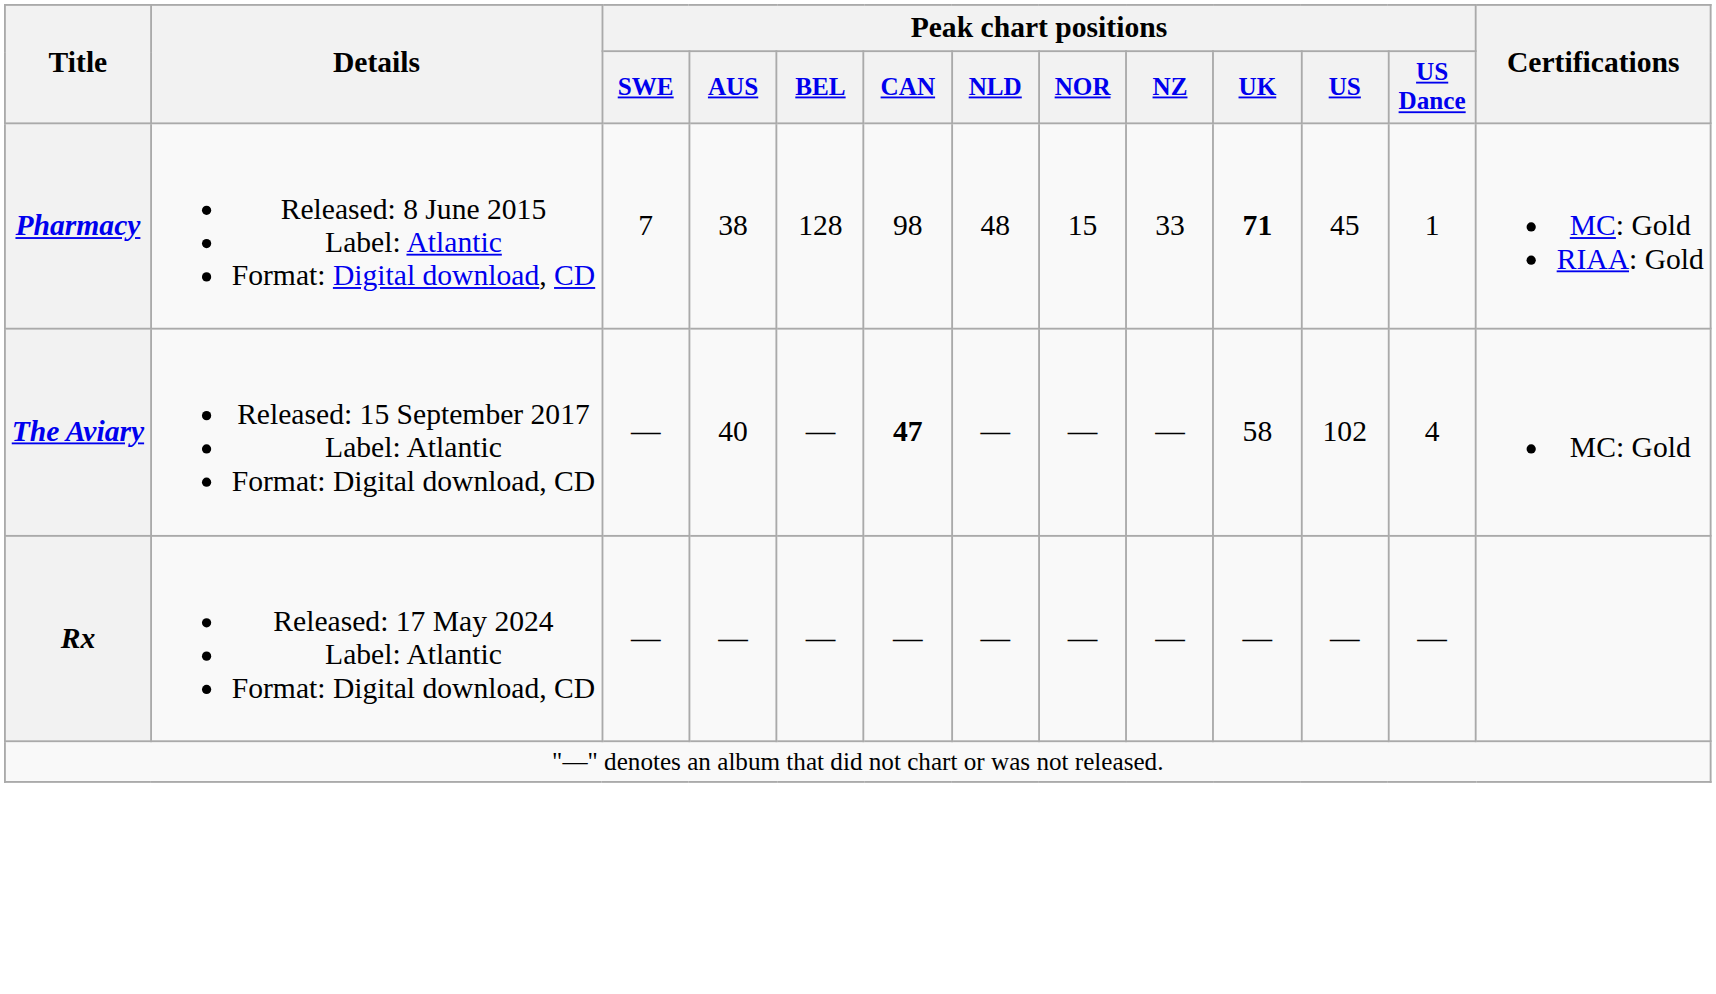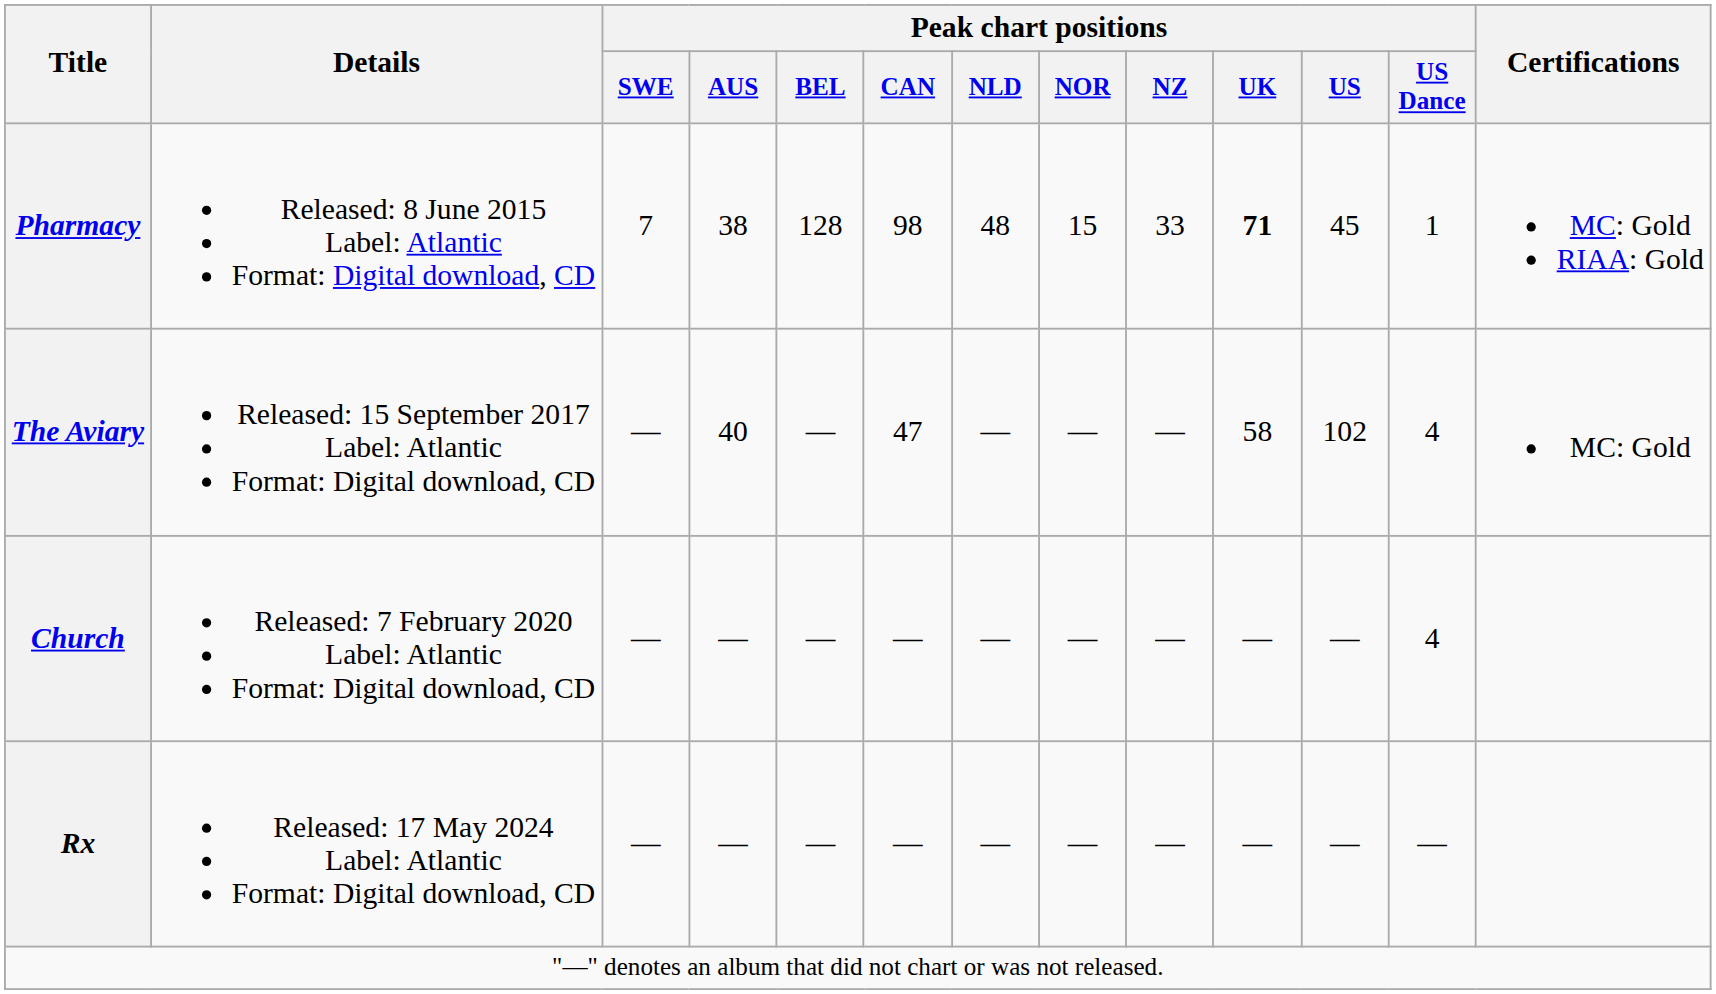 <table class="wikitable plainrowheaders" style="text-align:center;">
 <tr>
 <th scope="col" rowspan="2">Title</th>
 <th scope="col" rowspan="2">Details</th>
 <th scope="col" colspan="10">Peak chart positions</th>
 <th scope="col" rowspan="2">Certifications</th>
 </tr>
 <tr>
 <th scope="col" style="width:3em;font-size:85%;"><a href='#'>SWE</a><br></th>
 <th scope="col" style="width:3em;font-size:85%;"><a href='#'>AUS</a><br></th>
 <th scope="col" style="width:3em;font-size:85%;"><a href='#'>BEL</a><br></th>
 <th scope="col" style="width:3em;font-size:85%;"><a href='#'>CAN</a><br></th>
 <th scope="col" style="width:3em;font-size:85%;"><a href='#'>NLD</a><br></th>
 <th scope="col" style="width:3em;font-size:85%;"><a href='#'>NOR</a><br></th>
 <th scope="col" style="width:3em;font-size:85%;"><a href='#'>NZ</a><br></th>
 <th scope="col" style="width:3em;font-size:85%;"><a href='#'>UK</a><br></th>
 <th scope="col" style="width:3em;font-size:85%;"><a href='#'>US</a><br></th>
 <th scope="col" style="width:3em;font-size:85%;"><a href='#'>US Dance</a><br></th>
 </tr>
 <tr>
 <th scope="row"><em><a href='#'>Pharmacy</a></em></th>
 <td><br><ul><li>Released: 8 June 2015</li><li>Label: <a href='#'>Atlantic</a></li><li>Format: <a href='#'>Digital download</a>, <a href='#'>CD</a></li></ul></td>
 <td>7</td>
 <td>38</td>
 <td>128</td>
 <td>98</td>
 <td>48</td>
 <td>15</td>
 <td>33</td>
 <td><strong>71</strong></td>
 <td>45</td>
 <td>1</td>
 <td><br><ul><li><a href='#'>MC</a>: Gold</li><li><a href='#'>RIAA</a>: Gold</li></ul></td>
 </tr>
 <tr>
 <th scope="row"><em><a href='#'>The Aviary</a></em></th>
 <td><br><ul><li>Released: 15 September 2017</li><li>Label: Atlantic</li><li>Format: Digital download, CD</li></ul></td>
 <td>—</td>
 <td>40</td>
 <td>—</td>
-<td><strong>47</strong></td>
+<td>47</td>
 <td>—</td>
 <td>—</td>
 <td>—</td>
 <td>58</td>
 <td>102</td>
 <td>4</td>
 <td><br><ul><li>MC: Gold</li></ul></td>
+</tr>
+<tr>
+<th scope="row"><em><a href='#'>Church</a></em></th>
+<td><br><ul><li>Released: 7 February 2020</li><li>Label: Atlantic</li><li>Format: Digital download, CD</li></ul></td>
+<td>—</td>
+<td>—</td>
+<td>—</td>
+<td>—</td>
+<td>—</td>
+<td>—</td>
+<td>—</td>
+<td>—</td>
+<td>—</td>
+<td>4</td>
+<td></td>
 </tr>
 <tr>
 <th scope="row"><em>Rx</em></th>
 <td><br><ul><li>Released: 17 May 2024</li><li>Label: Atlantic</li><li>Format: Digital download, CD</li></ul></td>
 <td>—</td>
 <td>—</td>
 <td>—</td>
 <td>—</td>
 <td>—</td>
 <td>—</td>
 <td>—</td>
 <td>—</td>
 <td>—</td>
 <td>—</td>
 <td></td>
 </tr>
 <tr>
 <td colspan="13" style="font-size:85%">"—" denotes an album that did not chart or was not released.</td>
 </tr>
 </table>
